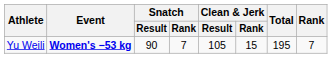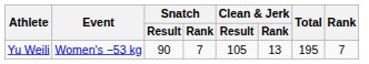 <table class="wikitable" style="font-size:90%">
 <tr>
 <th rowspan="2">Athlete</th>
 <th rowspan="2">Event</th>
 <th colspan="2">Snatch</th>
 <th colspan="2">Clean & Jerk</th>
 <th rowspan="2">Total</th>
 <th rowspan="2">Rank</th>
 </tr>
 <tr style="font-size:95%">
 <th>Result</th>
 <th>Rank</th>
 <th>Result</th>
 <th>Rank</th>
 </tr>
 <tr align=center>
 <td align=left><a href='#'>Yu Weili</a></td>
-<td align=left><strong><a href='#'>Women's −53 kg</a></strong></td>
+<td align=left><a href='#'>Women's −53 kg</a></td>
 <td>90</td>
 <td>7</td>
 <td>105</td>
-<td>15</td>
+<td>13</td>
 <td>195</td>
 <td>7</td>
 </tr>
 </table>
